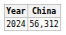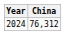 <table class="wikitable">
 <tr>
 <th>Year</th>
 <th>China</th>
 </tr>
 <tr>
 <td>2024</td>
-<td>56,312</td>
+<td>76,312</td>
 </tr>
 </table>
